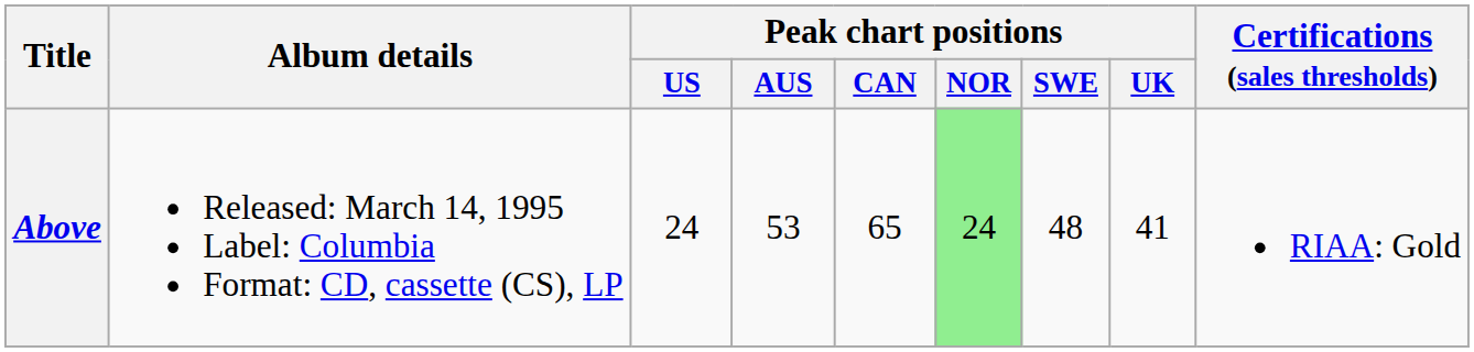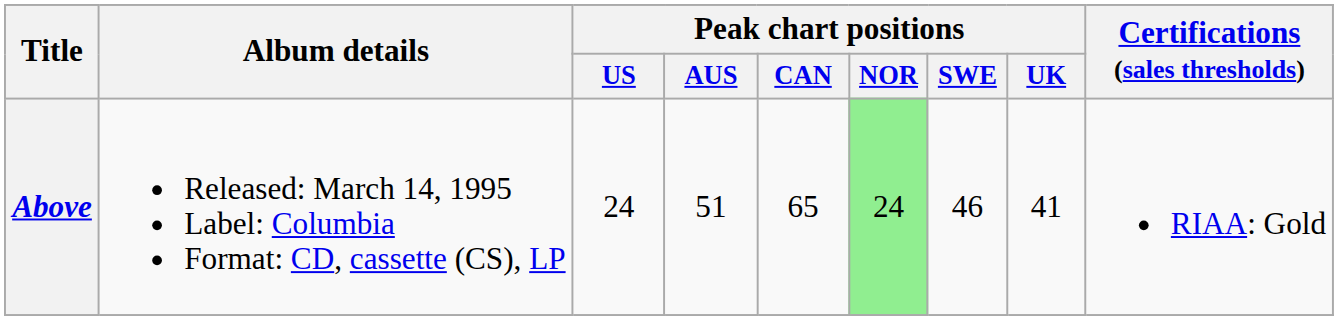 <table class ="wikitable plainrowheaders">
 <tr>
 <th rowspan="2">Title</th>
 <th rowspan="2">Album details</th>
 <th colspan="6">Peak chart positions</th>
 <th rowspan="2"><a href='#'>Certifications</a><br><small>(<a href='#'>sales thresholds</a>)</small></th>
 </tr>
 <tr>
 <th style="width:3em;font-size:85%"><a href='#'>US</a><br></th>
 <th style="width:3em;font-size:85%"><a href='#'>AUS</a><br></th>
 <th style="width:3em;font-size:85%"><a href='#'>CAN</a><br></th>
 <th style="width:2.5em;font-size:85%"><a href='#'>NOR</a><br></th>
 <th style="width:2.5em;font-size:85%"><a href='#'>SWE</a><br></th>
 <th style="width:2.5em;font-size:85%"><a href='#'>UK</a><br></th>
 </tr>
 <tr>
 <th scope="row"><em><a href='#'>Above</a></em></th>
 <td><br><ul><li>Released: March 14, 1995</li><li>Label: <a href='#'>Columbia</a></li><li>Format: <a href='#'>CD</a>, <a href='#'>cassette</a> (CS), <a href='#'>LP</a></li></ul></td>
 <td align="center">24</td>
-<td align="center">53</td>
+<td align="center">51</td>
 <td align="center">65</td>
 <td align="center" style="background: lightgreen;">24</td>
-<td align="center">48</td>
+<td align="center">46</td>
 <td align="center">41</td>
 <td><br><ul><li><a href='#'>RIAA</a>: Gold</li></ul></td>
 </tr>
 </table>
